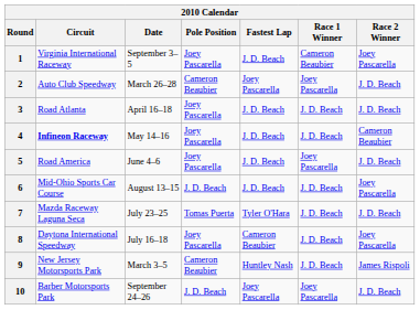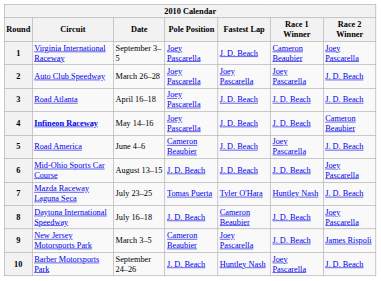 <table class="wikitable" style="font-size: 85%">
 <tr>
 <th colspan=8>2010 Calendar</th>
 </tr>
 <tr>
 <th>Round</th>
 <th>Circuit</th>
 <th>Date</th>
 <th>Pole Position</th>
 <th>Fastest Lap</th>
 <th>Race 1 Winner</th>
 <th>Race 2 Winner</th>
 </tr>
 <tr>
 <th>1</th>
 <td> <a href='#'>Virginia International Raceway</a></td>
 <td>September 3–5</td>
 <td><a href='#'>Joey Pascarella</a></td>
 <td><a href='#'>J. D. Beach</a></td>
 <td><a href='#'>Cameron Beaubier</a></td>
 <td><a href='#'>Joey Pascarella</a></td>
 </tr>
 <tr>
 <th>2</th>
 <td> <a href='#'>Auto Club Speedway</a></td>
 <td>March 26–28</td>
-<td><a href='#'>Cameron Beaubier</a></td>
+<td><a href='#'>Joey Pascarella</a></td>
 <td><a href='#'>Joey Pascarella</a></td>
 <td><a href='#'>Joey Pascarella</a></td>
 <td><a href='#'>J. D. Beach</a></td>
 </tr>
 <tr>
 <th>3</th>
 <td> <a href='#'>Road Atlanta</a></td>
 <td>April 16–18</td>
 <td><a href='#'>Joey Pascarella</a></td>
 <td><a href='#'>J. D. Beach</a></td>
 <td><a href='#'>J. D. Beach</a></td>
 <td><a href='#'>J. D. Beach</a></td>
 </tr>
 <tr>
 <th>4</th>
 <td><strong> <a href='#'>Infineon Raceway</a></strong></td>
 <td>May 14–16</td>
 <td><a href='#'>Joey Pascarella</a></td>
 <td><a href='#'>J. D. Beach</a></td>
 <td><a href='#'>J. D. Beach</a></td>
 <td><a href='#'>Cameron Beaubier</a></td>
 </tr>
 <tr>
 <th>5</th>
 <td> <a href='#'>Road America</a></td>
 <td>June 4–6</td>
-<td><a href='#'>Joey Pascarella</a></td>
+<td><a href='#'>Cameron Beaubier</a></td>
 <td><a href='#'>J. D. Beach</a></td>
 <td><a href='#'>Joey Pascarella</a></td>
 <td><a href='#'>J. D. Beach</a></td>
 </tr>
 <tr>
 <th>6</th>
 <td> <a href='#'>Mid-Ohio Sports Car Course</a></td>
 <td>August 13–15</td>
 <td><a href='#'>J. D. Beach</a></td>
 <td><a href='#'>J. D. Beach</a></td>
 <td><a href='#'>J. D. Beach</a></td>
 <td><a href='#'>Joey Pascarella</a></td>
 </tr>
 <tr>
 <th>7</th>
 <td> <a href='#'>Mazda Raceway Laguna Seca</a></td>
 <td>July 23–25</td>
 <td><a href='#'>Tomas Puerta</a></td>
 <td><a href='#'>Tyler O'Hara</a></td>
-<td><a href='#'>J. D. Beach</a></td>
+<td><a href='#'>Huntley Nash</a></td>
 <td><a href='#'>J. D. Beach</a></td>
 </tr>
 <tr>
 <th>8</th>
 <td> <a href='#'>Daytona International Speedway</a></td>
 <td>July 16–18</td>
-<td><a href='#'>Joey Pascarella</a></td>
+<td><a href='#'>J. D. Beach</a></td>
 <td><a href='#'>Cameron Beaubier</a></td>
 <td><a href='#'>J. D. Beach</a></td>
 <td><a href='#'>Joey Pascarella</a></td>
 </tr>
 <tr>
 <th>9</th>
 <td> <a href='#'>New Jersey Motorsports Park</a></td>
 <td>March 3–5</td>
 <td><a href='#'>Cameron Beaubier</a></td>
-<td><a href='#'>Huntley Nash</a></td>
+<td><a href='#'>Joey Pascarella</a></td>
 <td><a href='#'>J. D. Beach</a></td>
 <td><a href='#'>James Rispoli</a></td>
 </tr>
 <tr>
 <th>10</th>
 <td> <a href='#'>Barber Motorsports Park</a></td>
 <td>September 24–26</td>
 <td><a href='#'>J. D. Beach</a></td>
-<td><a href='#'>Joey Pascarella</a></td>
+<td><a href='#'>Huntley Nash</a></td>
 <td><a href='#'>Joey Pascarella</a></td>
 <td><a href='#'>J. D. Beach</a></td>
 </tr>
 </table>
